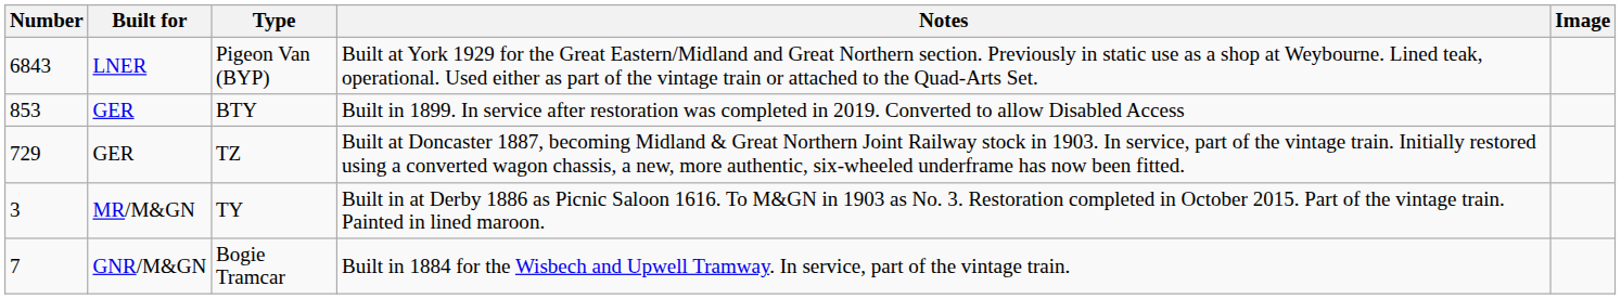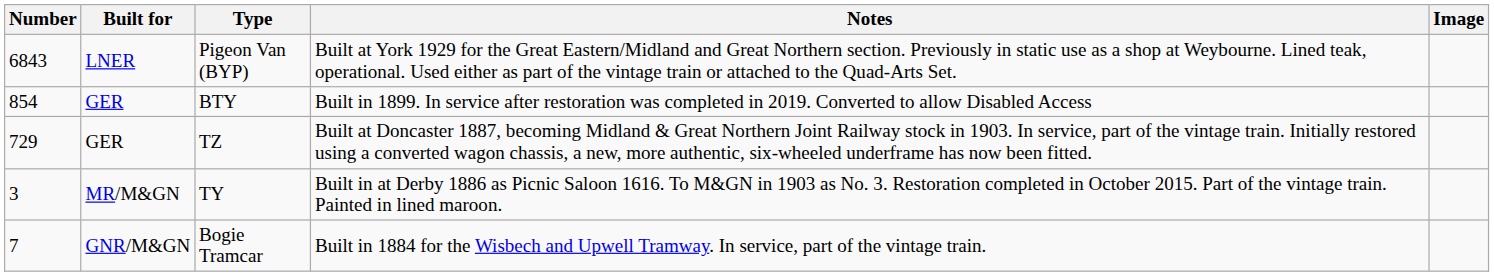 <table class="wikitable">
 <tr>
 <th>Number</th>
 <th>Built for</th>
 <th>Type</th>
 <th>Notes</th>
 <th>Image</th>
 </tr>
 <tr>
 <td>6843</td>
 <td><a href='#'>LNER</a></td>
 <td>Pigeon Van (BYP)</td>
 <td>Built at York 1929 for the Great Eastern/Midland and Great Northern section. Previously in static use as a shop at Weybourne. Lined teak, operational. Used either as part of the vintage train or attached to the Quad-Arts Set.</td>
 <td></td>
 </tr>
 <tr>
-<td>853</td>
+<td>854</td>
 <td><a href='#'>GER</a></td>
 <td>BTY</td>
 <td>Built in 1899. In service after restoration was completed in 2019. Converted to allow Disabled Access</td>
 <td></td>
 </tr>
 <tr>
 <td>729</td>
 <td>GER</td>
 <td>TZ</td>
 <td>Built at Doncaster 1887, becoming Midland & Great Northern Joint Railway stock in 1903. In service, part of the vintage train. Initially restored using a converted wagon chassis, a new, more authentic, six-wheeled underframe has now been fitted.</td>
 <td></td>
 </tr>
 <tr>
 <td>3</td>
 <td><a href='#'>MR</a>/M&GN</td>
 <td>TY</td>
 <td>Built in at Derby 1886 as Picnic Saloon 1616. To M&GN in 1903 as No. 3. Restoration completed in October 2015. Part of the vintage train. Painted in lined maroon.</td>
 <td></td>
 </tr>
 <tr>
 <td>7</td>
 <td><a href='#'>GNR</a>/M&GN</td>
 <td>Bogie Tramcar</td>
 <td>Built in 1884 for the <a href='#'>Wisbech and Upwell Tramway</a>. In service, part of the vintage train.</td>
 <td></td>
 </tr>
 </table>
